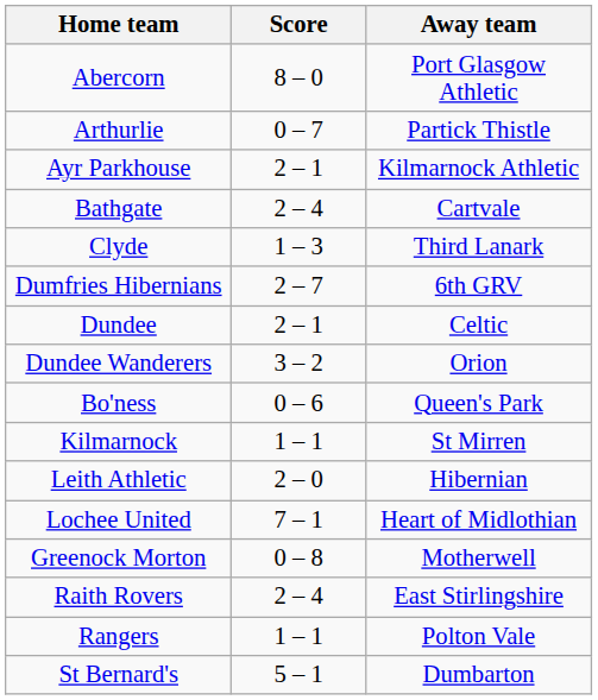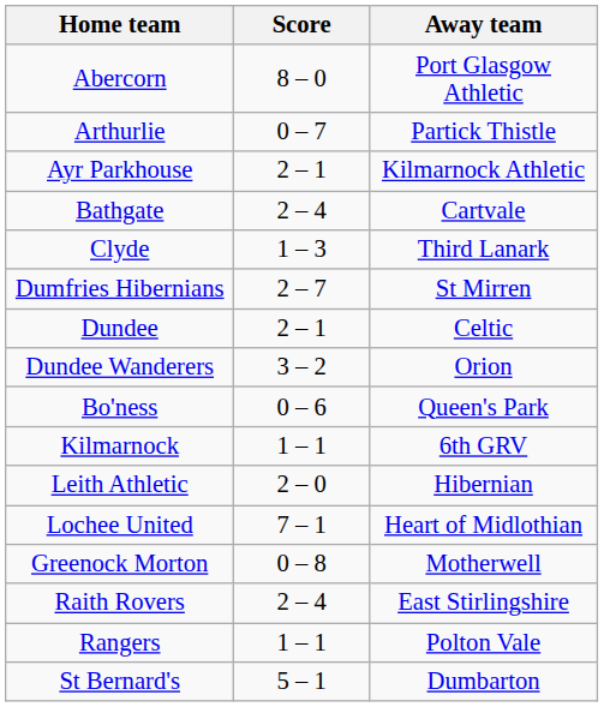 <table class="wikitable" style="text-align: center">
 <tr>
 <th width=140>Home team</th>
 <th width=80>Score</th>
 <th width=140>Away team</th>
 </tr>
 <tr>
 <td><a href='#'>Abercorn</a></td>
 <td>8 – 0</td>
 <td><a href='#'>Port Glasgow Athletic</a></td>
 </tr>
 <tr>
 <td><a href='#'>Arthurlie</a></td>
 <td>0 – 7</td>
 <td><a href='#'>Partick Thistle</a></td>
 </tr>
 <tr>
 <td><a href='#'>Ayr Parkhouse</a></td>
 <td>2 – 1</td>
 <td><a href='#'>Kilmarnock Athletic</a></td>
 </tr>
 <tr>
 <td><a href='#'>Bathgate</a></td>
 <td>2 – 4</td>
 <td><a href='#'>Cartvale</a></td>
 </tr>
 <tr>
 <td><a href='#'>Clyde</a></td>
 <td>1 – 3</td>
 <td><a href='#'>Third Lanark</a></td>
 </tr>
 <tr>
 <td><a href='#'>Dumfries Hibernians</a></td>
 <td>2 – 7</td>
-<td><a href='#'>6th GRV</a></td>
+<td><a href='#'>St Mirren</a></td>
 </tr>
 <tr>
 <td><a href='#'>Dundee</a></td>
 <td>2 – 1</td>
 <td><a href='#'>Celtic</a></td>
 </tr>
 <tr>
 <td><a href='#'>Dundee Wanderers</a></td>
 <td>3 – 2</td>
 <td><a href='#'>Orion</a></td>
 </tr>
 <tr>
 <td><a href='#'>Bo'ness</a></td>
 <td>0 – 6</td>
 <td><a href='#'>Queen's Park</a></td>
 </tr>
 <tr>
 <td><a href='#'>Kilmarnock</a></td>
 <td>1 – 1</td>
-<td><a href='#'>St Mirren</a></td>
+<td><a href='#'>6th GRV</a></td>
 </tr>
 <tr>
 <td><a href='#'>Leith Athletic</a></td>
 <td>2 – 0</td>
 <td><a href='#'>Hibernian</a></td>
 </tr>
 <tr>
 <td><a href='#'>Lochee United</a></td>
 <td>7 – 1</td>
 <td><a href='#'>Heart of Midlothian</a></td>
 </tr>
 <tr>
 <td><a href='#'>Greenock Morton</a></td>
 <td>0 – 8</td>
 <td><a href='#'>Motherwell</a></td>
 </tr>
 <tr>
 <td><a href='#'>Raith Rovers</a></td>
 <td>2 – 4</td>
 <td><a href='#'>East Stirlingshire</a></td>
 </tr>
 <tr>
 <td><a href='#'>Rangers</a></td>
 <td>1 – 1</td>
 <td><a href='#'>Polton Vale</a></td>
 </tr>
 <tr>
 <td><a href='#'>St Bernard's</a></td>
 <td>5 – 1</td>
 <td><a href='#'>Dumbarton</a></td>
 </tr>
 </table>
